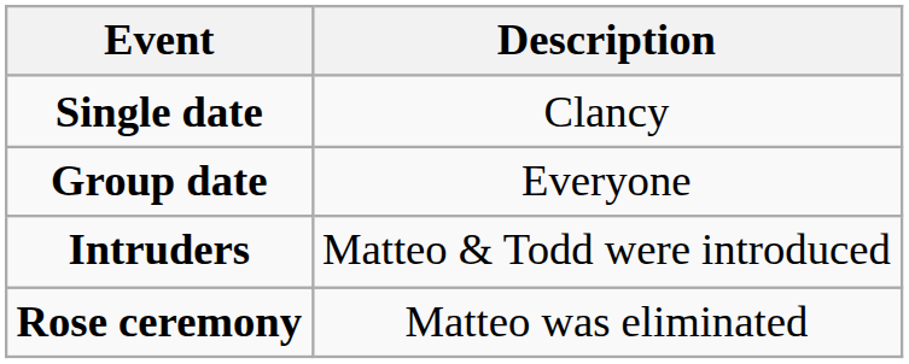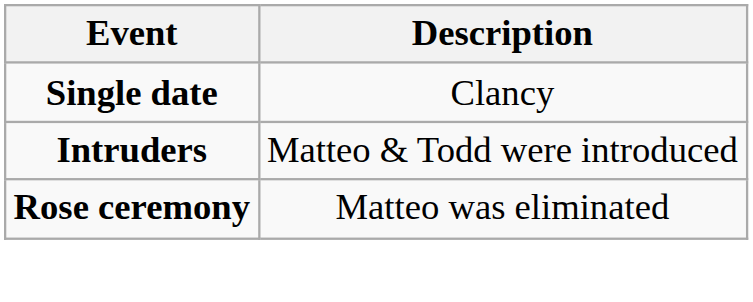 <table class="wikitable sortable" style="text-align:center;">
 <tr>
 <th>Event</th>
 <th>Description</th>
 </tr>
 <tr>
 <td><strong>Single date</strong></td>
 <td>Clancy</td>
 </tr>
 <tr>
-<td><strong>Group date</strong></td>
-<td>Everyone</td>
-</tr>
-<tr>
 <td><strong>Intruders</strong></td>
 <td>Matteo & Todd were introduced</td>
 </tr>
 <tr>
 <td><strong>Rose ceremony</strong></td>
 <td>Matteo was eliminated</td>
 </tr>
 </table>
